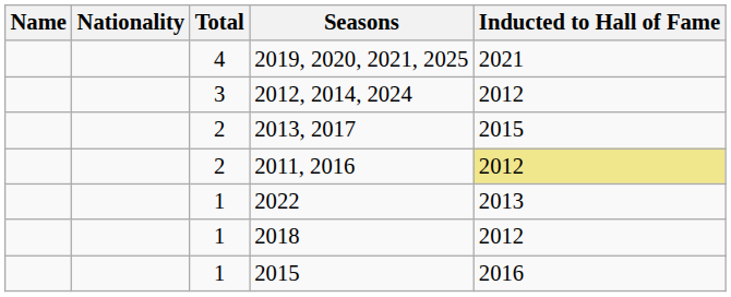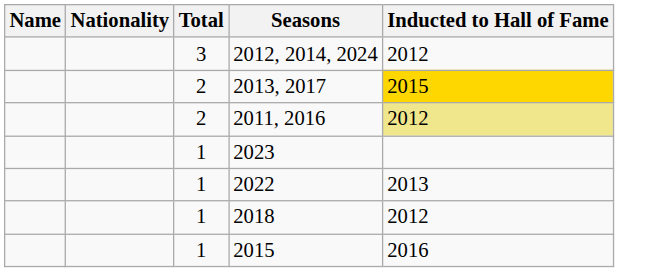 <table class="wikitable sortable" style="font-size:100%; text-align: center">
 <tr>
 <th>Name</th>
 <th>Nationality</th>
 <th>Total</th>
 <th>Seasons</th>
 <th>Inducted to Hall of Fame</th>
-</tr>
-<tr>
-<td align="left"><strong></strong></td>
-<td align="left"></td>
-<td>4</td>
-<td align="left">2019, 2020, 2021, 2025</td>
-<td align="left">2021</td>
 </tr>
 <tr>
 <td align="left"><strong></strong></td>
 <td align="left"></td>
 <td>3</td>
 <td align="left">2012, 2014, 2024</td>
 <td align="left">2012</td>
 </tr>
 <tr>
 <td align="left"><strong></strong></td>
 <td align="left"></td>
 <td>2</td>
 <td align="left">2013, 2017</td>
-<td align="left">2015</td>
+<td align="left" style="background: gold;">2015</td>
 </tr>
 <tr>
 <td align="left"><strong></strong></td>
 <td align="left"></td>
 <td>2</td>
 <td align="left">2011, 2016</td>
 <td align="left" style="background: khaki;">2012</td>
+</tr>
+<tr>
+<td align="left"><strong></strong></td>
+<td align="left"></td>
+<td>1</td>
+<td align="left">2023</td>
+<td align="left"></td>
 </tr>
 <tr>
 <td align="left"><strong></strong></td>
 <td align="left"></td>
 <td>1</td>
 <td align="left">2022</td>
 <td align="left">2013</td>
 </tr>
 <tr>
 <td align="left"><strong></strong></td>
 <td align="left"></td>
 <td>1</td>
 <td align="left">2018</td>
 <td align="left">2012</td>
 </tr>
 <tr>
 <td align="left"><strong></strong></td>
 <td align="left"></td>
 <td>1</td>
 <td align="left">2015</td>
 <td align="left">2016</td>
 </tr>
 </table>
